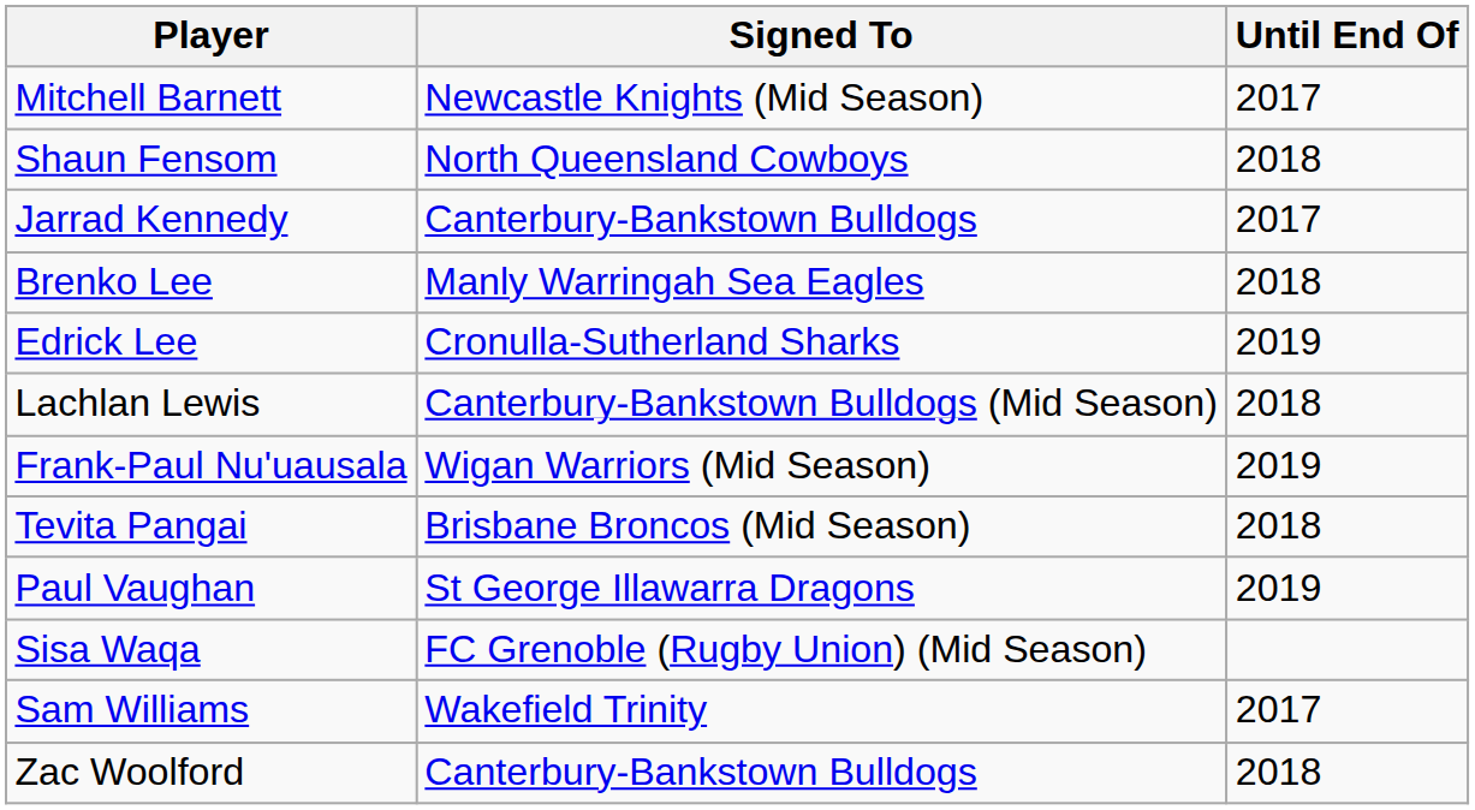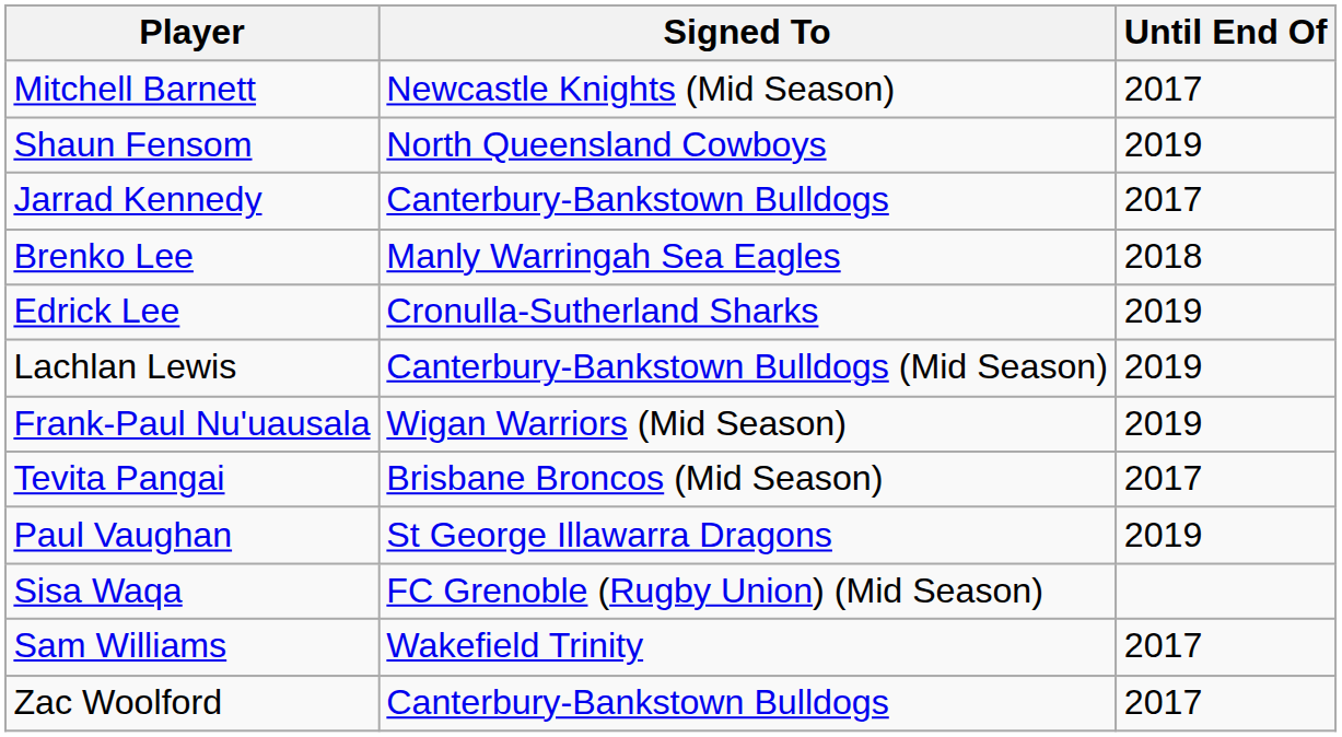 <table class="wikitable">
 <tr>
 <th>Player</th>
 <th>Signed To</th>
 <th>Until End Of</th>
 </tr>
 <tr>
 <td><a href='#'>Mitchell Barnett</a></td>
 <td> <a href='#'>Newcastle Knights</a> (Mid Season)</td>
 <td>2017</td>
 </tr>
 <tr>
 <td><a href='#'>Shaun Fensom</a></td>
 <td> <a href='#'>North Queensland Cowboys</a></td>
-<td>2018</td>
+<td>2019</td>
 </tr>
 <tr>
 <td><a href='#'>Jarrad Kennedy</a></td>
 <td> <a href='#'>Canterbury-Bankstown Bulldogs</a></td>
 <td>2017</td>
 </tr>
 <tr>
 <td><a href='#'>Brenko Lee</a></td>
 <td> <a href='#'>Manly Warringah Sea Eagles</a></td>
 <td>2018</td>
 </tr>
 <tr>
 <td><a href='#'>Edrick Lee</a></td>
 <td> <a href='#'>Cronulla-Sutherland Sharks</a></td>
 <td>2019</td>
 </tr>
 <tr>
 <td>Lachlan Lewis</td>
 <td> <a href='#'>Canterbury-Bankstown Bulldogs</a> (Mid Season)</td>
-<td>2018</td>
+<td>2019</td>
 </tr>
 <tr>
 <td><a href='#'>Frank-Paul Nu'uausala</a></td>
 <td> <a href='#'>Wigan Warriors</a> (Mid Season)</td>
 <td>2019</td>
 </tr>
 <tr>
 <td><a href='#'>Tevita Pangai</a></td>
 <td> <a href='#'>Brisbane Broncos</a> (Mid Season)</td>
-<td>2018</td>
+<td>2017</td>
 </tr>
 <tr>
 <td><a href='#'>Paul Vaughan</a></td>
 <td> <a href='#'>St George Illawarra Dragons</a></td>
 <td>2019</td>
 </tr>
 <tr>
 <td><a href='#'>Sisa Waqa</a></td>
 <td><a href='#'>FC Grenoble</a> (<a href='#'>Rugby Union</a>) (Mid Season)</td>
 <td></td>
 </tr>
 <tr>
 <td><a href='#'>Sam Williams</a></td>
 <td> <a href='#'>Wakefield Trinity</a></td>
 <td>2017</td>
 </tr>
 <tr>
 <td>Zac Woolford</td>
 <td> <a href='#'>Canterbury-Bankstown Bulldogs</a></td>
-<td>2018</td>
+<td>2017</td>
 </tr>
 </table>
